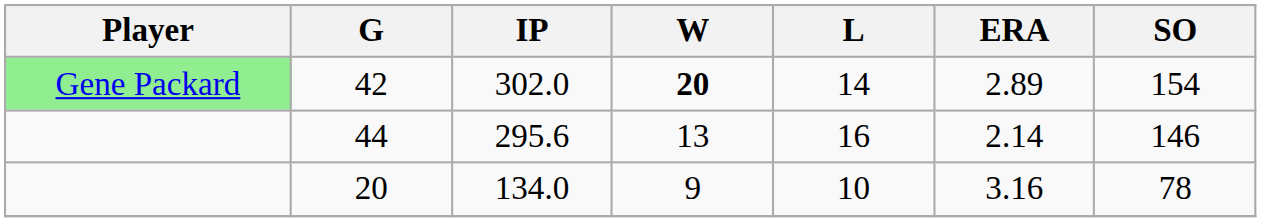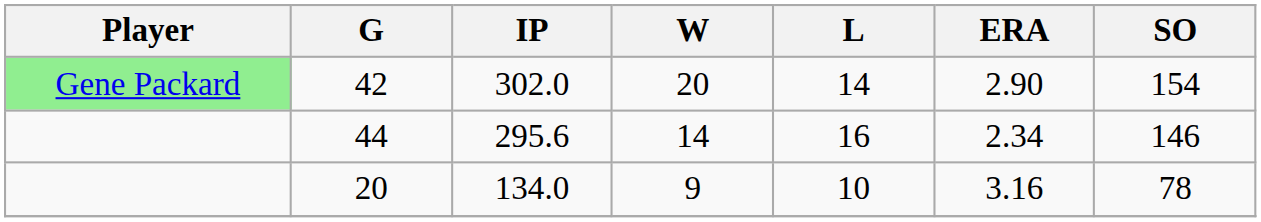 <table class="wikitable sortable">
 <tr>
 <th bgcolor="#DDDDFF" width="16%">Player</th>
 <th bgcolor="#DDDDFF" width="9%">G</th>
 <th bgcolor="#DDDDFF" width="9%">IP</th>
 <th bgcolor="#DDDDFF" width="9%">W</th>
 <th bgcolor="#DDDDFF" width="9%">L</th>
 <th bgcolor="#DDDDFF" width="9%">ERA</th>
 <th bgcolor="#DDDDFF" width="9%">SO</th>
 </tr>
 <tr align="center">
 <td style="background: lightgreen;"><a href='#'>Gene Packard</a></td>
 <td>42</td>
 <td>302.0</td>
-<td><strong>20</strong></td>
+<td>20</td>
 <td>14</td>
-<td>2.89</td>
+<td>2.90</td>
 <td>154</td>
 </tr>
 <tr align="center">
 <td></td>
 <td>44</td>
 <td>295.6</td>
-<td>13</td>
+<td>14</td>
 <td>16</td>
-<td>2.14</td>
+<td>2.34</td>
 <td>146</td>
 </tr>
 <tr align="center">
 <td></td>
 <td>20</td>
 <td>134.0</td>
 <td>9</td>
 <td>10</td>
 <td>3.16</td>
 <td>78</td>
 </tr>
 <tr align="center">
 </tr>
 </table>
